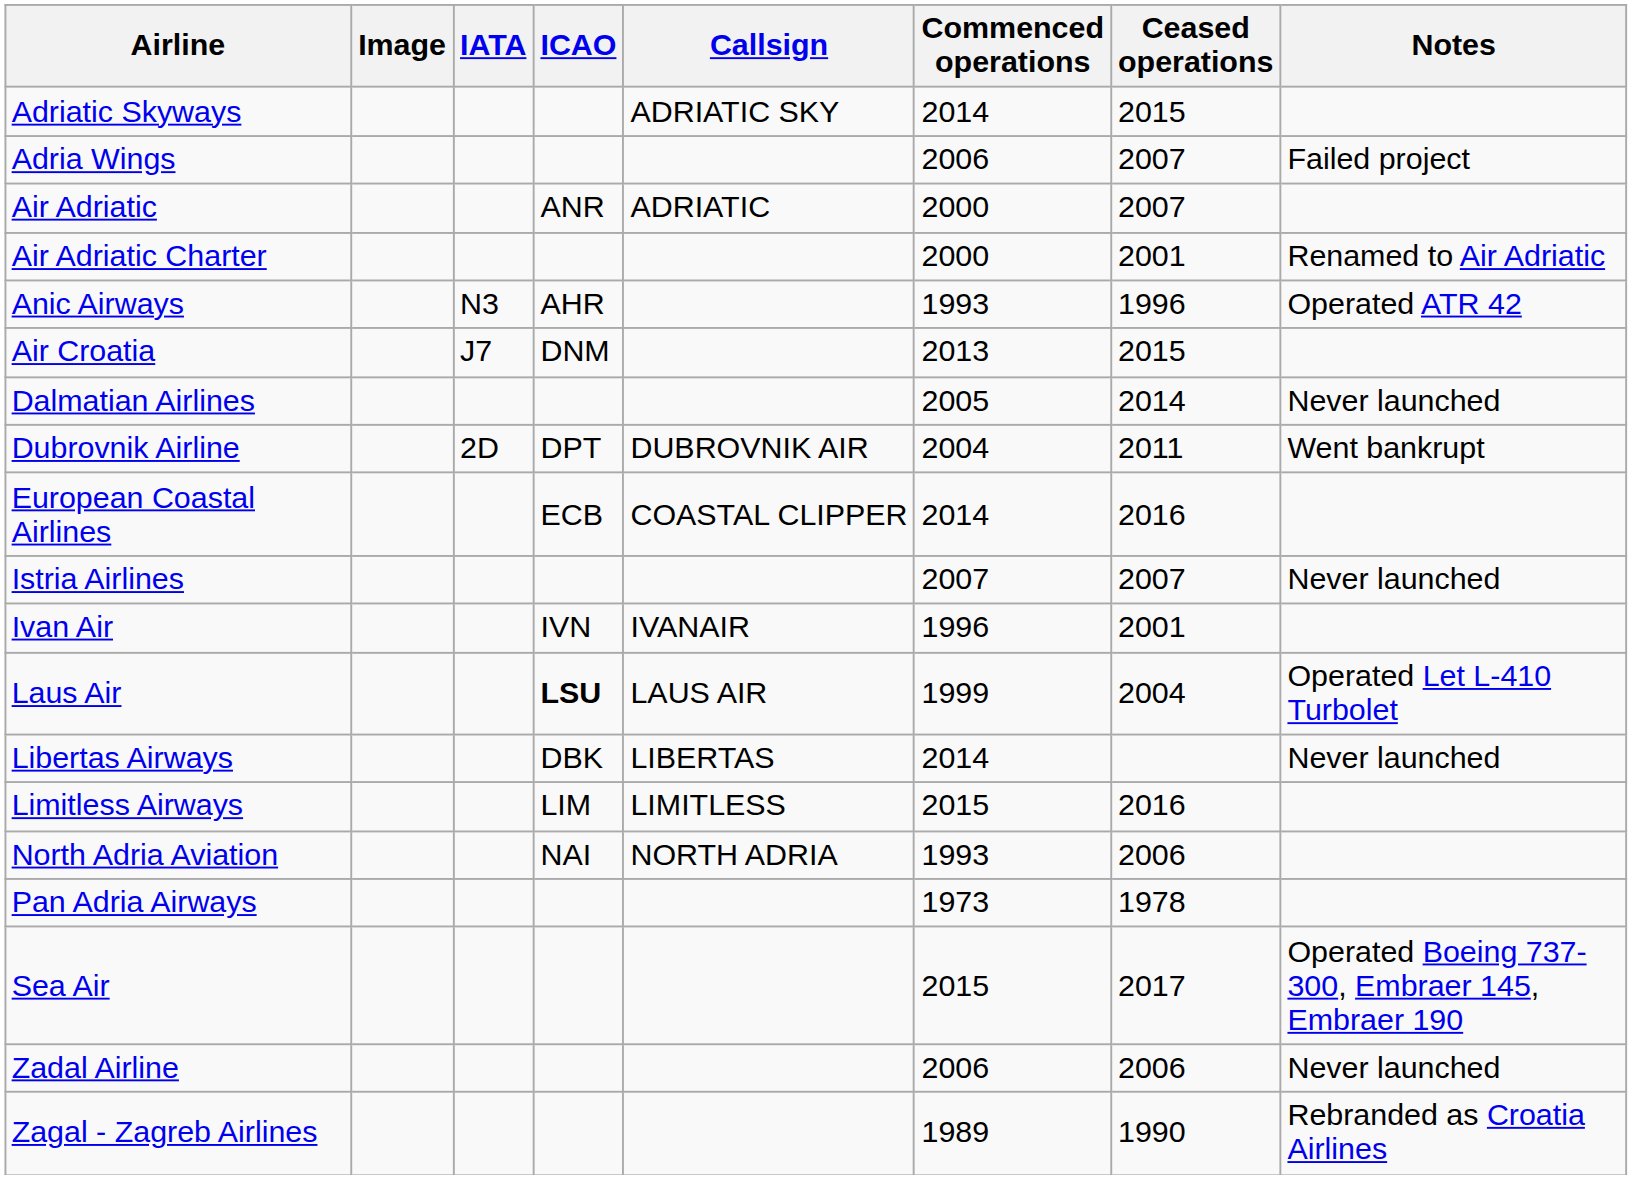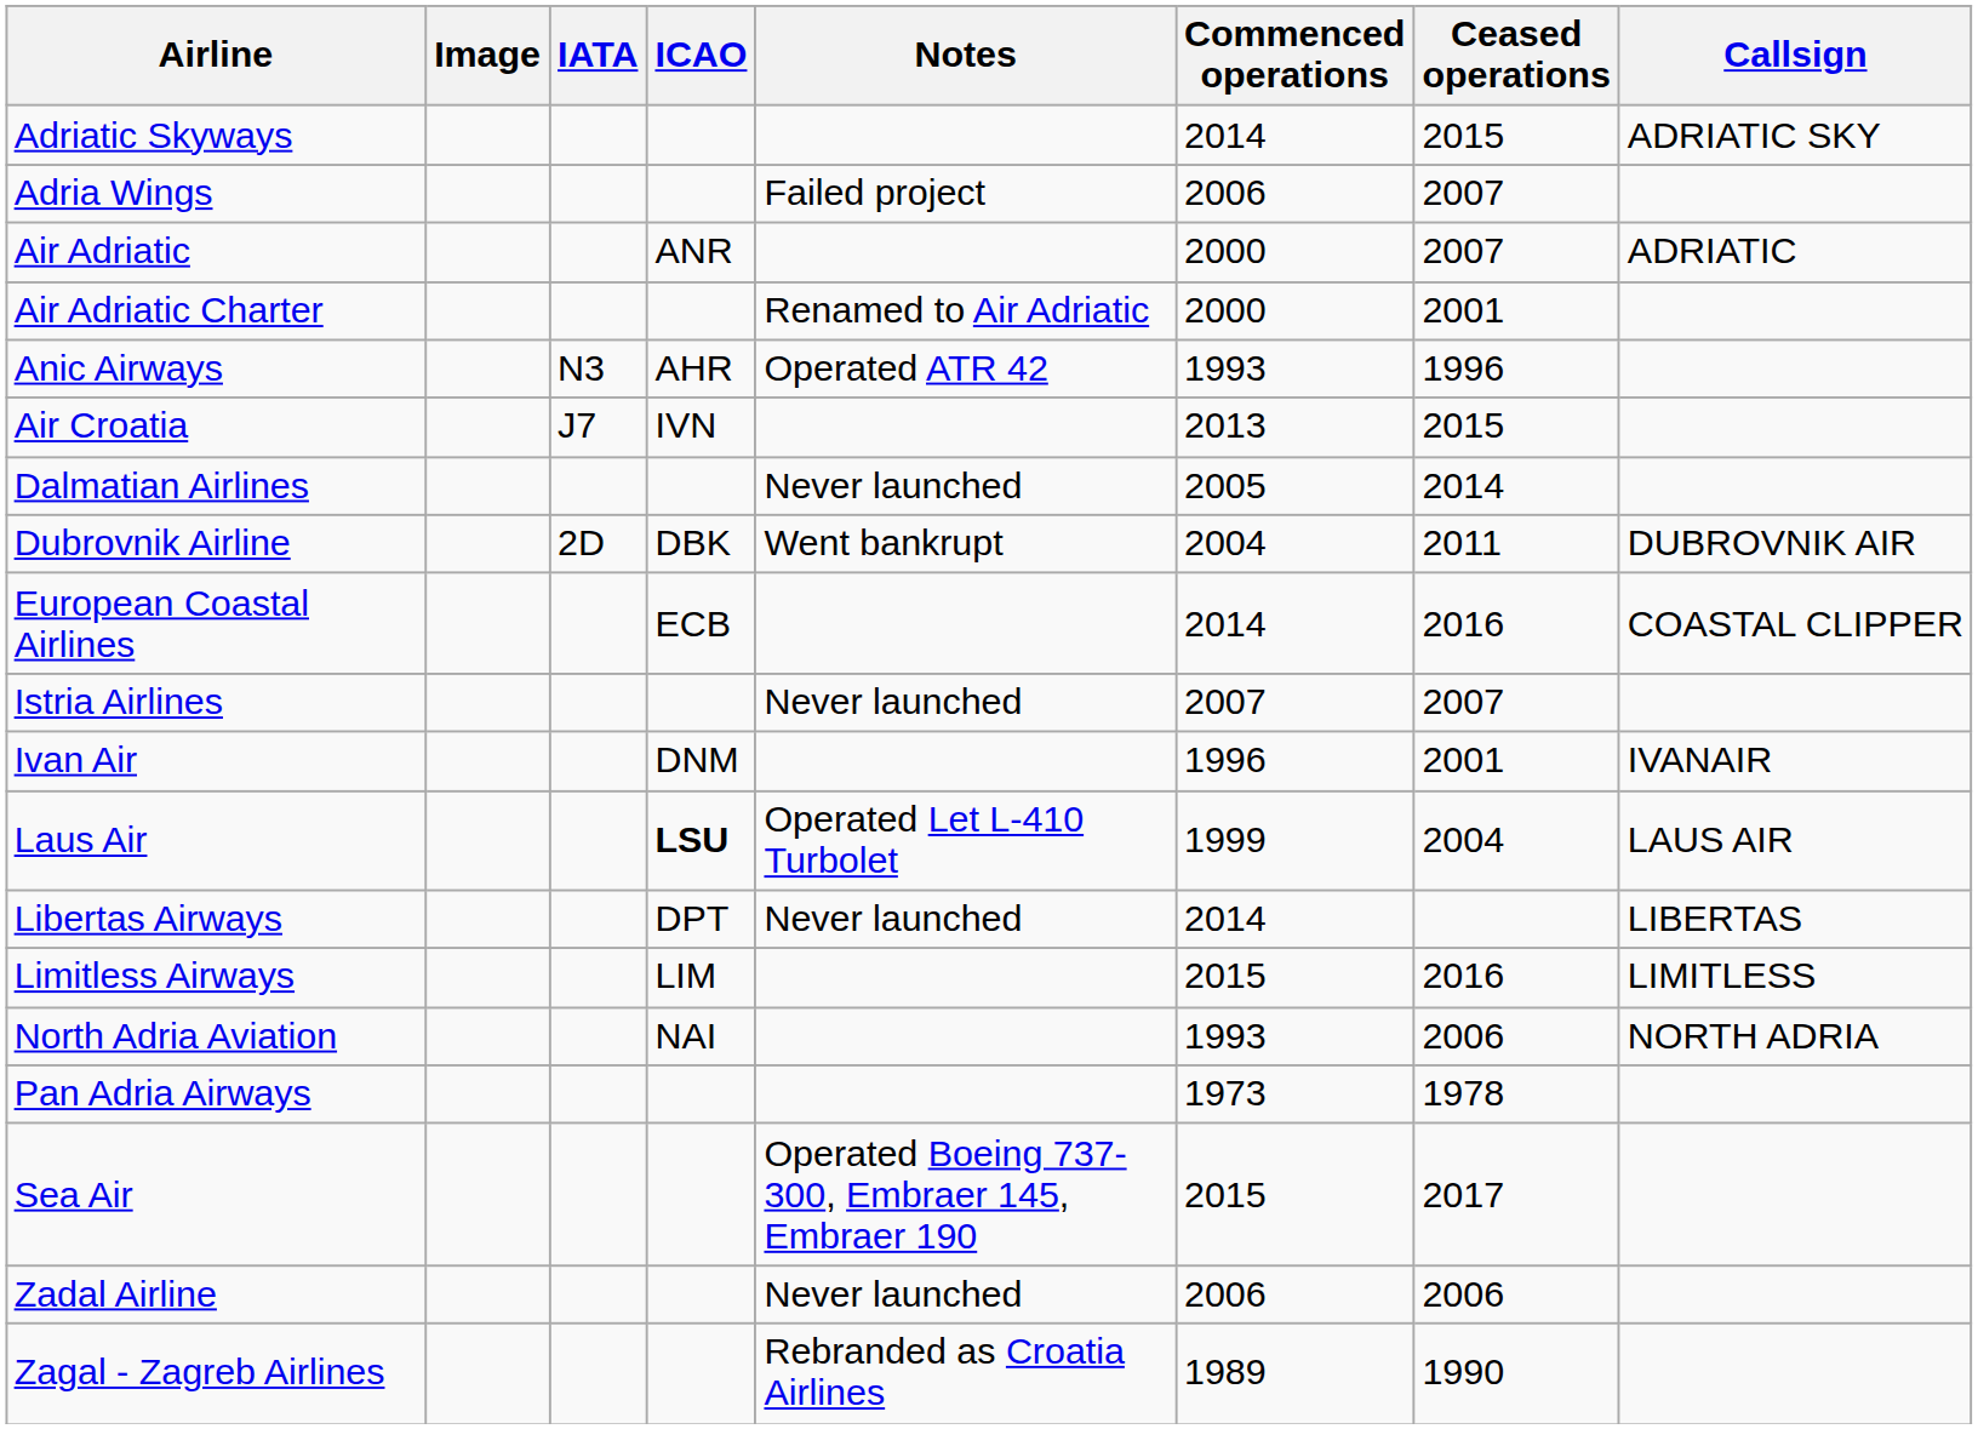 <table class="wikitable sortable" style="border-collapse:collapse; margin:auto;" border="1" cellpadding="3">
 <tr valign="middle">
 <th style="width:175px;">Airline</th>
 <th>Image</th>
 <th><a href='#'>IATA</a></th>
 <th><a href='#'>ICAO</a></th>
-<th><a href='#'>Callsign</a></th>
+<th style="width:175px;">Notes</th>
 <th>Commenced<br>operations</th>
 <th>Ceased<br>operations</th>
-<th style="width:175px;">Notes</th>
+<th><a href='#'>Callsign</a></th>
 </tr>
 <tr>
 <td><a href='#'>Adriatic Skyways</a></td>
 <td></td>
 <td></td>
 <td></td>
-<td>ADRIATIC SKY</td>
+<td></td>
 <td>2014</td>
 <td>2015</td>
-<td></td>
+<td>ADRIATIC SKY</td>
 </tr>
 <tr>
 <td><a href='#'>Adria Wings</a></td>
 <td></td>
 <td></td>
 <td></td>
-<td></td>
+<td>Failed project</td>
 <td>2006</td>
 <td>2007</td>
-<td>Failed project</td>
+<td></td>
 </tr>
 <tr>
 <td><a href='#'>Air Adriatic</a></td>
 <td></td>
 <td></td>
 <td>ANR</td>
-<td>ADRIATIC</td>
+<td></td>
 <td>2000</td>
 <td>2007</td>
-<td></td>
+<td>ADRIATIC</td>
 </tr>
 <tr>
 <td><a href='#'>Air Adriatic Charter</a></td>
 <td></td>
 <td></td>
 <td></td>
-<td></td>
+<td>Renamed to <a href='#'>Air Adriatic</a></td>
 <td>2000</td>
 <td>2001</td>
-<td>Renamed to <a href='#'>Air Adriatic</a></td>
+<td></td>
 </tr>
 <tr>
 <td><a href='#'>Anic Airways</a></td>
 <td></td>
 <td>N3</td>
 <td>AHR</td>
-<td></td>
+<td>Operated <a href='#'>ATR 42</a></td>
 <td>1993</td>
 <td>1996</td>
-<td>Operated <a href='#'>ATR 42</a></td>
+<td></td>
 </tr>
 <tr>
 <td><a href='#'>Air Croatia</a></td>
 <td></td>
 <td>J7</td>
-<td>DNM</td>
+<td>IVN</td>
 <td></td>
 <td>2013</td>
 <td>2015</td>
 <td></td>
 </tr>
 <tr>
 <td><a href='#'>Dalmatian Airlines</a></td>
 <td></td>
 <td></td>
 <td></td>
-<td></td>
+<td>Never launched</td>
 <td>2005</td>
 <td>2014</td>
-<td>Never launched</td>
+<td></td>
 </tr>
 <tr>
 <td><a href='#'>Dubrovnik Airline</a></td>
 <td></td>
 <td>2D</td>
-<td>DPT</td>
-<td>DUBROVNIK AIR</td>
+<td>DBK</td>
+<td>Went bankrupt</td>
 <td>2004</td>
 <td>2011</td>
-<td>Went bankrupt</td>
+<td>DUBROVNIK AIR</td>
 </tr>
 <tr>
 <td><a href='#'>European Coastal Airlines</a></td>
 <td></td>
 <td></td>
 <td>ECB</td>
-<td>COASTAL CLIPPER</td>
+<td></td>
 <td>2014</td>
 <td>2016</td>
-<td></td>
+<td>COASTAL CLIPPER</td>
 </tr>
 <tr>
 <td><a href='#'>Istria Airlines</a></td>
 <td></td>
 <td></td>
 <td></td>
-<td></td>
+<td>Never launched</td>
 <td>2007</td>
 <td>2007</td>
-<td>Never launched</td>
+<td></td>
 </tr>
 <tr>
 <td><a href='#'>Ivan Air</a></td>
 <td></td>
 <td></td>
-<td>IVN</td>
-<td>IVANAIR</td>
+<td>DNM</td>
+<td></td>
 <td>1996</td>
 <td>2001</td>
-<td></td>
+<td>IVANAIR</td>
 </tr>
 <tr>
 <td><a href='#'>Laus Air</a></td>
 <td></td>
 <td></td>
 <td><strong>LSU</strong></td>
-<td>LAUS AIR</td>
+<td>Operated <a href='#'>Let L-410 Turbolet</a></td>
 <td>1999</td>
 <td>2004</td>
-<td>Operated <a href='#'>Let L-410 Turbolet</a></td>
+<td>LAUS AIR</td>
 </tr>
 <tr>
 <td><a href='#'>Libertas Airways</a></td>
 <td></td>
 <td></td>
-<td>DBK</td>
-<td>LIBERTAS</td>
+<td>DPT</td>
+<td>Never launched</td>
 <td>2014</td>
 <td></td>
-<td>Never launched</td>
+<td>LIBERTAS</td>
 </tr>
 <tr>
 <td><a href='#'>Limitless Airways</a></td>
 <td></td>
 <td></td>
 <td>LIM</td>
-<td>LIMITLESS</td>
+<td></td>
 <td>2015</td>
 <td>2016</td>
-<td></td>
+<td>LIMITLESS</td>
 </tr>
 <tr>
 <td><a href='#'>North Adria Aviation</a></td>
 <td></td>
 <td></td>
 <td>NAI</td>
-<td>NORTH ADRIA</td>
+<td></td>
 <td>1993</td>
 <td>2006</td>
-<td></td>
+<td>NORTH ADRIA</td>
 </tr>
 <tr>
 <td><a href='#'>Pan Adria Airways</a></td>
 <td></td>
 <td></td>
 <td></td>
 <td></td>
 <td>1973</td>
 <td>1978</td>
 <td></td>
 </tr>
 <tr>
 <td><a href='#'>Sea Air</a></td>
 <td></td>
 <td></td>
 <td></td>
-<td></td>
+<td>Operated <a href='#'>Boeing 737-300</a>, <a href='#'>Embraer 145</a>, <a href='#'>Embraer 190</a></td>
 <td>2015</td>
 <td>2017</td>
-<td>Operated <a href='#'>Boeing 737-300</a>, <a href='#'>Embraer 145</a>, <a href='#'>Embraer 190</a></td>
+<td></td>
 </tr>
 <tr>
 <td><a href='#'>Zadal Airline</a></td>
 <td></td>
 <td></td>
 <td></td>
-<td></td>
+<td>Never launched</td>
 <td>2006</td>
 <td>2006</td>
-<td>Never launched</td>
+<td></td>
 </tr>
 <tr>
 <td><a href='#'>Zagal - Zagreb Airlines</a></td>
 <td></td>
 <td></td>
 <td></td>
-<td></td>
+<td>Rebranded as <a href='#'>Croatia Airlines</a></td>
 <td>1989</td>
 <td>1990</td>
-<td>Rebranded as <a href='#'>Croatia Airlines</a></td>
+<td></td>
 </tr>
 </table>
